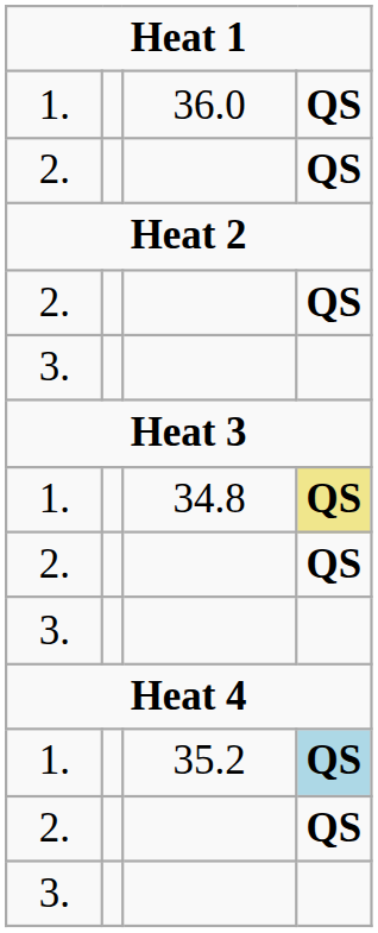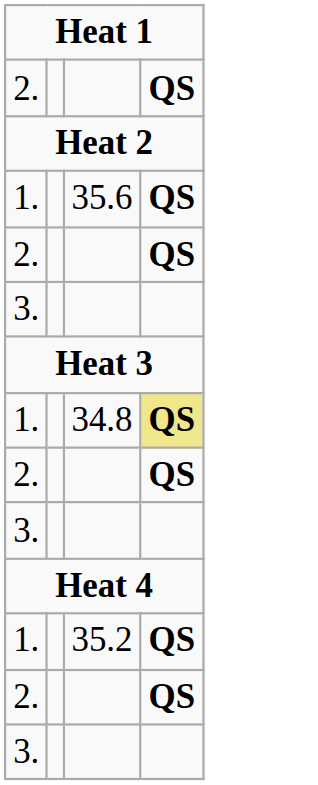 <table class=wikitable style="text-align:center">
 <tr>
 <td colspan=4><strong>Heat 1</strong></td>
-</tr>
-<tr>
-<td width=30>1.</td>
-<td align=left></td>
-<td width=60>36.0</td>
-<td><strong>QS</strong></td>
 </tr>
 <tr>
 <td>2.</td>
 <td align=left></td>
 <td></td>
 <td><strong>QS</strong></td>
 </tr>
 <tr>
 <td colspan=4><strong>Heat 2</strong></td>
+</tr>
+<tr>
+<td>1.</td>
+<td align=left></td>
+<td>35.6</td>
+<td><strong>QS</strong></td>
 </tr>
 <tr>
 <td>2.</td>
 <td align=left></td>
 <td></td>
 <td><strong>QS</strong></td>
 </tr>
 <tr>
 <td>3.</td>
 <td align=left></td>
 <td></td>
 <td></td>
 </tr>
 <tr>
 <td colspan=4><strong>Heat 3</strong></td>
 </tr>
 <tr>
 <td>1.</td>
 <td align=left></td>
 <td>34.8</td>
 <td style="background: khaki;"><strong>QS</strong></td>
 </tr>
 <tr>
 <td>2.</td>
 <td align=left></td>
 <td></td>
 <td><strong>QS</strong></td>
 </tr>
 <tr>
 <td>3.</td>
 <td align=left></td>
 <td></td>
 <td></td>
 </tr>
 <tr>
 <td colspan=4><strong>Heat 4</strong></td>
 </tr>
 <tr>
 <td>1.</td>
 <td align=left></td>
 <td>35.2</td>
-<td style="background: lightblue;"><strong>QS</strong></td>
+<td><strong>QS</strong></td>
 </tr>
 <tr>
 <td>2.</td>
 <td align=left></td>
 <td></td>
 <td><strong>QS</strong></td>
 </tr>
 <tr>
 <td>3.</td>
 <td align=left></td>
 <td></td>
 <td></td>
 </tr>
 </table>
